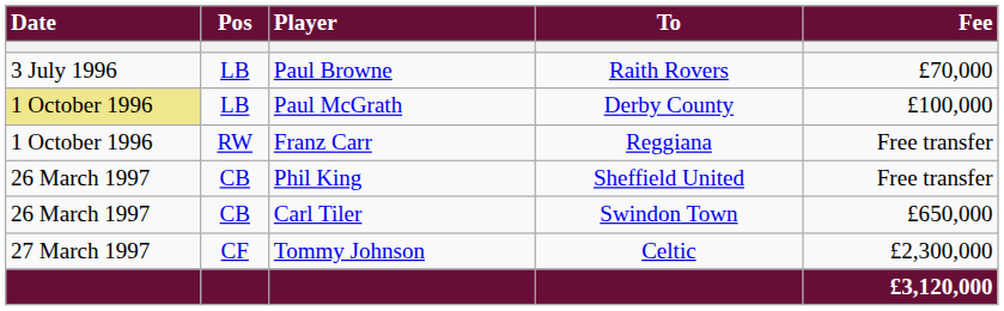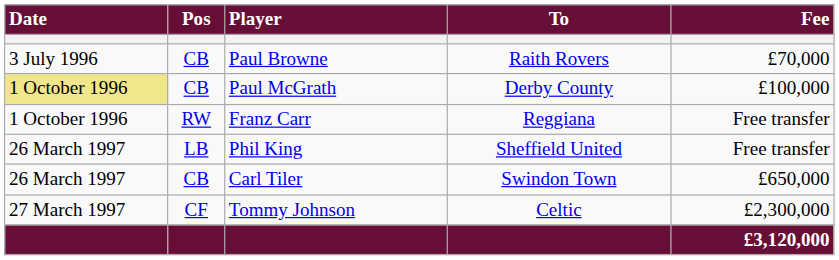 <table class="wikitable">
 <tr>
 <th style="background:#670E36; color:#ffffff; text-align:left; width:130px">Date</th>
 <th style="background:#670E36; color:#ffffff; text-align:center; width:40px">Pos</th>
 <th style="background:#670E36; color:#ffffff; text-align:left; width:180px">Player</th>
 <th style="background:#670E36; color:#ffffff; text-align:center; width:180px">To</th>
 <th style="background:#670E36; color:#ffffff; text-align:right; width:130px">Fee</th>
 </tr>
 <tr>
 <th></th>
 <th></th>
 <th></th>
 <th></th>
 <th></th>
 </tr>
 <tr>
 <td>3 July 1996</td>
-<td style="text-align:center;"><a href='#'>LB</a></td>
+<td style="text-align:center;"><a href='#'>CB</a></td>
 <td> <a href='#'>Paul Browne</a></td>
 <td style="text-align:center;"> <a href='#'>Raith Rovers</a></td>
 <td style="text-align:right;">£70,000</td>
 </tr>
 <tr>
 <td style="background: khaki;">1 October 1996</td>
-<td style="text-align:center;"><a href='#'>LB</a></td>
+<td style="text-align:center;"><a href='#'>CB</a></td>
 <td> <a href='#'>Paul McGrath</a></td>
 <td style="text-align:center;"><a href='#'>Derby County</a></td>
 <td style="text-align:right;">£100,000</td>
 </tr>
 <tr>
 <td>1 October 1996</td>
 <td style="text-align:center;"><a href='#'>RW</a></td>
 <td><a href='#'>Franz Carr</a></td>
 <td style="text-align:center;"> <a href='#'>Reggiana</a></td>
 <td style="text-align:right;">Free transfer</td>
 </tr>
 <tr>
 <td>26 March 1997</td>
-<td style="text-align:center;"><a href='#'>CB</a></td>
+<td style="text-align:center;"><a href='#'>LB</a></td>
 <td><a href='#'>Phil King</a></td>
 <td style="text-align:center;"><a href='#'>Sheffield United</a></td>
 <td style="text-align:right;">Free transfer</td>
 </tr>
 <tr>
 <td>26 March 1997</td>
 <td style="text-align:center;"><a href='#'>CB</a></td>
 <td><a href='#'>Carl Tiler</a></td>
 <td style="text-align:center;"><a href='#'>Swindon Town</a></td>
 <td style="text-align:right;">£650,000</td>
 </tr>
 <tr>
 <td>27 March 1997</td>
 <td style="text-align:center;"><a href='#'>CF</a></td>
 <td><a href='#'>Tommy Johnson</a></td>
 <td style="text-align:center;"> <a href='#'>Celtic</a></td>
 <td style="text-align:right;">£2,300,000</td>
 </tr>
 <tr>
 <th style="background:#670E36;"></th>
 <th style="background:#670E36;"></th>
 <th style="background:#670E36;"></th>
 <th style="background:#670E36;"></th>
 <th style="background:#670E36; color:#ffffff; text-align:right;"><strong>£3,120,000</strong></th>
 </tr>
 </table>
